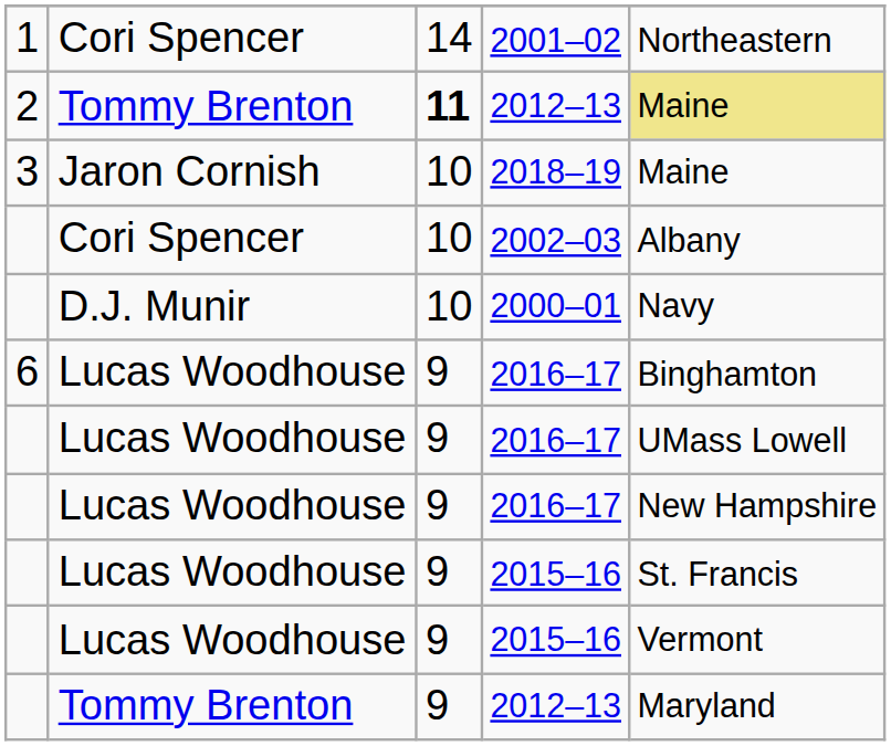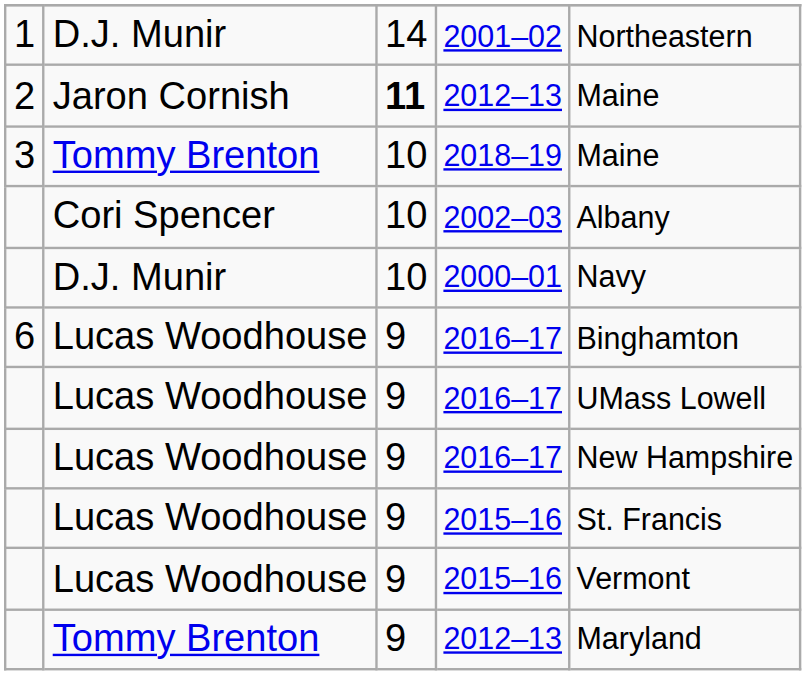 <table class="wikitable">
 <tr>
 </tr>
 <tr>
 <td>1</td>
-<td>Cori Spencer</td>
+<td>D.J. Munir</td>
 <td>14</td>
 <td style="font-size:80%;"><a href='#'>2001–02</a></td>
 <td style="font-size:80%;">Northeastern</td>
 </tr>
 <tr>
 <td>2</td>
-<td><a href='#'>Tommy Brenton</a></td>
+<td>Jaron Cornish</td>
 <td><strong>11</strong></td>
 <td style="font-size:80%;"><a href='#'>2012–13</a></td>
-<td style="background: khaki; font-size:80%;">Maine</td>
+<td style="font-size:80%;">Maine</td>
 </tr>
 <tr>
 <td>3</td>
-<td>Jaron Cornish</td>
+<td><a href='#'>Tommy Brenton</a></td>
 <td>10</td>
 <td style="font-size:80%;"><a href='#'>2018–19</a></td>
 <td style="font-size:80%;">Maine</td>
 </tr>
 <tr>
 <td></td>
 <td>Cori Spencer</td>
 <td>10</td>
 <td style="font-size:80%;"><a href='#'>2002–03</a></td>
 <td style="font-size:80%;">Albany</td>
 </tr>
 <tr>
 <td></td>
 <td>D.J. Munir</td>
 <td>10</td>
 <td style="font-size:80%;"><a href='#'>2000–01</a></td>
 <td style="font-size:80%;">Navy</td>
 </tr>
 <tr>
 <td>6</td>
 <td>Lucas Woodhouse</td>
 <td>9</td>
 <td style="font-size:80%;"><a href='#'>2016–17</a></td>
 <td style="font-size:80%;">Binghamton</td>
 </tr>
 <tr>
 <td></td>
 <td>Lucas Woodhouse</td>
 <td>9</td>
 <td style="font-size:80%;"><a href='#'>2016–17</a></td>
 <td style="font-size:80%;">UMass Lowell</td>
 </tr>
 <tr>
 <td></td>
 <td>Lucas Woodhouse</td>
 <td>9</td>
 <td style="font-size:80%;"><a href='#'>2016–17</a></td>
 <td style="font-size:80%;">New Hampshire</td>
 </tr>
 <tr>
 <td></td>
 <td>Lucas Woodhouse</td>
 <td>9</td>
 <td style="font-size:80%;"><a href='#'>2015–16</a></td>
 <td style="font-size:80%;">St. Francis</td>
 </tr>
 <tr>
 <td></td>
 <td>Lucas Woodhouse</td>
 <td>9</td>
 <td style="font-size:80%;"><a href='#'>2015–16</a></td>
 <td style="font-size:80%;">Vermont</td>
 </tr>
 <tr>
 <td></td>
 <td><a href='#'>Tommy Brenton</a></td>
 <td>9</td>
 <td style="font-size:80%;"><a href='#'>2012–13</a></td>
 <td style="font-size:80%;">Maryland</td>
 </tr>
 </table>
